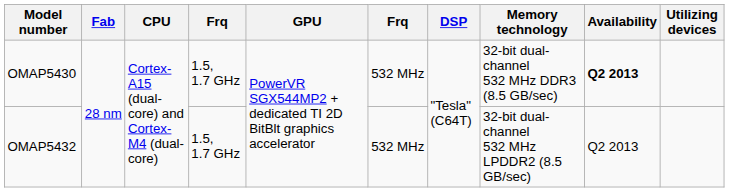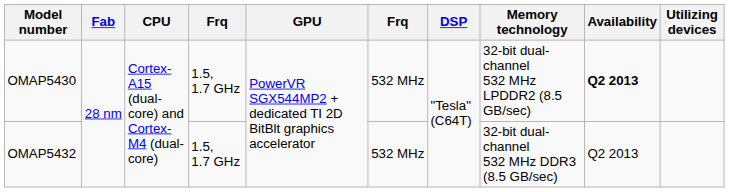 <table class="wikitable">
 <tr>
 <th>Model number</th>
 <th><a href='#'>Fab</a></th>
 <th>CPU</th>
 <th>Frq</th>
 <th>GPU</th>
 <th>Frq</th>
 <th><a href='#'>DSP</a></th>
 <th>Memory technology</th>
 <th>Availability</th>
 <th>Utilizing devices</th>
 </tr>
 <tr>
 <td>OMAP5430</td>
 <td rowspan=2><a href='#'>28 nm</a></td>
 <td rowspan=2><a href='#'>Cortex-A15</a> (dual-core) and<br><a href='#'>Cortex-M4</a> (dual-core)</td>
 <td>1.5, 1.7 GHz</td>
 <td rowspan=2><a href='#'>PowerVR SGX544MP2</a> + dedicated TI 2D BitBlt graphics accelerator</td>
 <td>532 MHz</td>
 <td rowspan=2>"Tesla" (C64T)</td>
-<td>32-bit dual-channel 532 MHz DDR3 (8.5 GB/sec)</td>
+<td>32-bit dual-channel 532 MHz LPDDR2 (8.5 GB/sec)</td>
 <td><strong>Q2 2013</strong></td>
 <td></td>
 </tr>
 <tr>
 <td>OMAP5432</td>
 <td>1.5, 1.7 GHz</td>
 <td>532 MHz</td>
-<td>32-bit dual-channel 532 MHz LPDDR2 (8.5 GB/sec)</td>
+<td>32-bit dual-channel 532 MHz DDR3 (8.5 GB/sec)</td>
 <td>Q2 2013</td>
 <td></td>
 </tr>
 </table>
